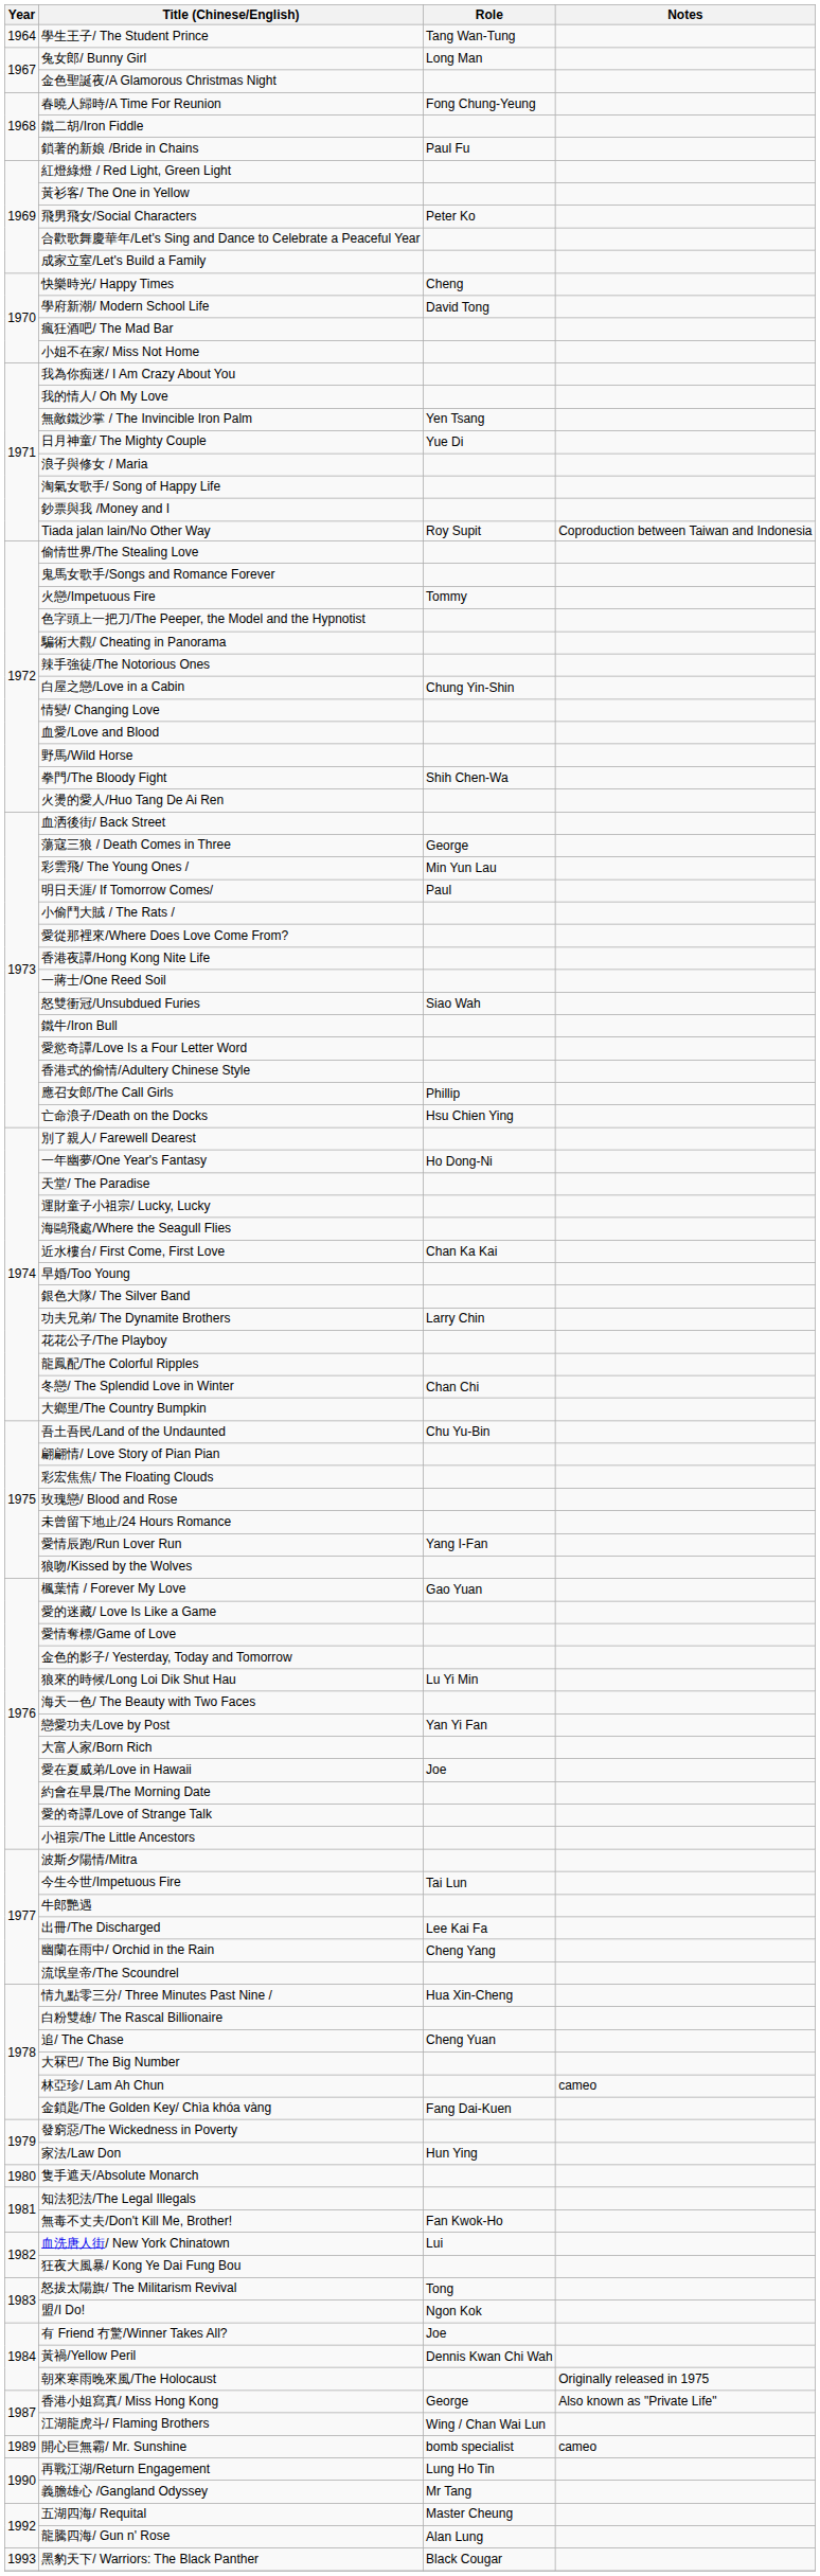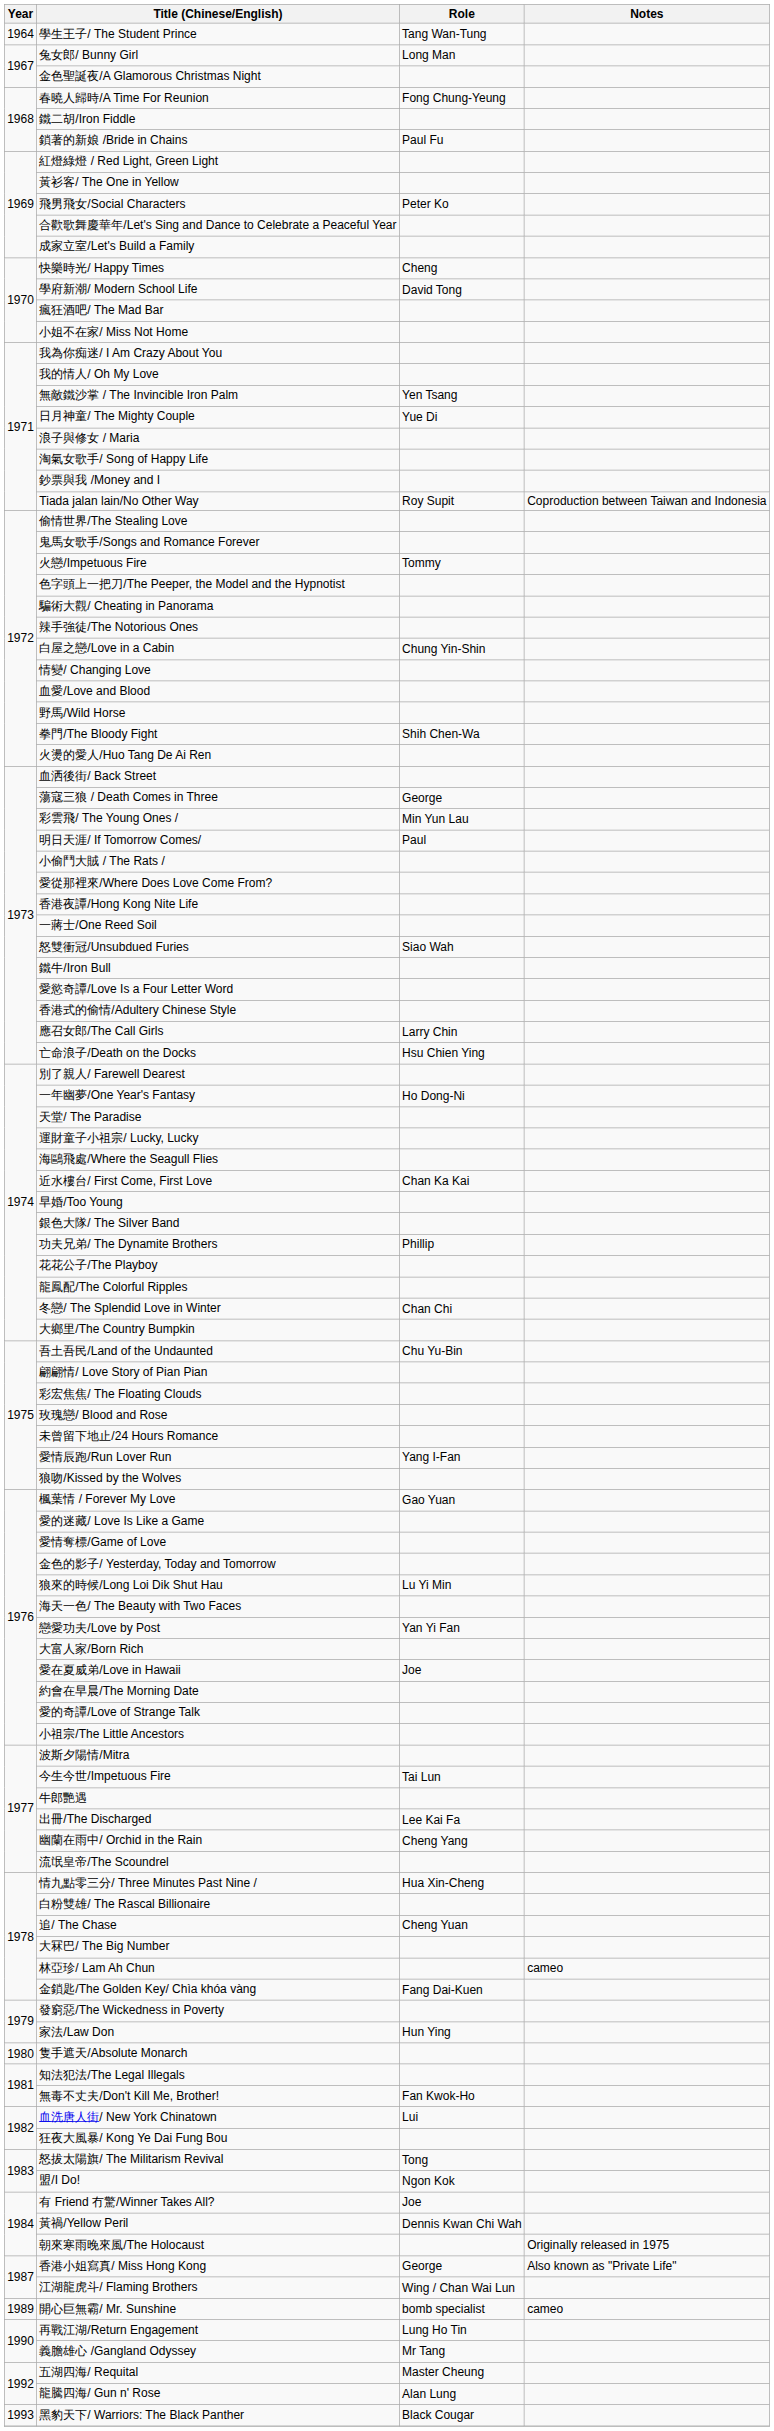 <table class="wikitable sortable">
 <tr>
 <th>Year</th>
 <th>Title (Chinese/English)</th>
 <th>Role</th>
 <th class="unsortable">Notes</th>
 </tr>
 <tr>
 <td rowspan=1>1964</td>
 <td>學生王子/ The Student Prince</td>
 <td>Tang Wan-Tung</td>
 <td></td>
 </tr>
 <tr>
 <td rowspan=2>1967</td>
 <td>兔女郎/ Bunny Girl</td>
 <td>Long Man</td>
 <td></td>
 </tr>
 <tr>
 <td>金色聖誕夜/A Glamorous Christmas Night</td>
 <td></td>
 <td></td>
 </tr>
 <tr>
 <td rowspan=3>1968</td>
 <td>春曉人歸時/A Time For Reunion</td>
 <td>Fong Chung-Yeung</td>
 <td></td>
 </tr>
 <tr>
 <td>鐵二胡/Iron Fiddle</td>
 <td></td>
 <td></td>
 </tr>
 <tr>
 <td>鎖著的新娘 /Bride in Chains</td>
 <td>Paul Fu</td>
 <td></td>
 </tr>
 <tr>
 <td rowspan=5>1969</td>
 <td>紅燈綠燈 / Red Light, Green Light</td>
 <td></td>
 <td></td>
 </tr>
 <tr>
 <td>黃衫客/ The One in Yellow</td>
 <td></td>
 <td></td>
 </tr>
 <tr>
 <td>飛男飛女/Social Characters</td>
 <td>Peter Ko</td>
 <td></td>
 </tr>
 <tr>
 <td>合歡歌舞慶華年/Let's Sing and Dance to Celebrate a Peaceful Year</td>
 <td></td>
 <td></td>
 </tr>
 <tr>
 <td>成家立室/Let's Build a Family</td>
 <td></td>
 <td></td>
 </tr>
 <tr>
 <td rowspan=4>1970</td>
 <td>快樂時光/ Happy Times</td>
 <td>Cheng</td>
 <td></td>
 </tr>
 <tr>
 <td>學府新潮/ Modern School Life</td>
 <td>David Tong</td>
 <td></td>
 </tr>
 <tr>
 <td>瘋狂酒吧/ The Mad Bar</td>
 <td></td>
 <td></td>
 </tr>
 <tr>
 <td>小姐不在家/ Miss Not Home</td>
 <td></td>
 <td></td>
 </tr>
 <tr>
 <td rowspan=8>1971</td>
 <td>我為你痴迷/ I Am Crazy About You</td>
 <td></td>
 <td></td>
 </tr>
 <tr>
 <td>我的情人/ Oh My Love</td>
 <td></td>
 <td></td>
 </tr>
 <tr>
 <td>無敵鐵沙掌 / The Invincible Iron Palm</td>
 <td>Yen Tsang</td>
 <td></td>
 </tr>
 <tr>
 <td>日月神童/ The Mighty Couple</td>
 <td>Yue Di</td>
 <td></td>
 </tr>
 <tr>
 <td>浪子與修女 / Maria</td>
 <td></td>
 <td></td>
 </tr>
 <tr>
 <td>淘氣女歌手/ Song of Happy Life</td>
 <td></td>
 <td></td>
 </tr>
 <tr>
 <td>鈔票與我 /Money and I</td>
 <td></td>
 <td></td>
 </tr>
 <tr>
 <td>Tiada jalan lain/No Other Way</td>
 <td>Roy Supit</td>
 <td>Coproduction between Taiwan and Indonesia</td>
 </tr>
 <tr>
 <td rowspan=12>1972</td>
 <td>偷情世界/The Stealing Love</td>
 <td></td>
 <td></td>
 </tr>
 <tr>
 <td>鬼馬女歌手/Songs and Romance Forever</td>
 <td></td>
 <td></td>
 </tr>
 <tr>
 <td>火戀/Impetuous Fire</td>
 <td>Tommy</td>
 <td></td>
 </tr>
 <tr>
 <td>色字頭上一把刀/The Peeper, the Model and the Hypnotist</td>
 <td></td>
 <td></td>
 </tr>
 <tr>
 <td>騙術大觀/ Cheating in Panorama</td>
 <td></td>
 <td></td>
 </tr>
 <tr>
 <td>辣手強徒/The Notorious Ones</td>
 <td></td>
 <td></td>
 </tr>
 <tr>
 <td>白屋之戀/Love in a Cabin</td>
 <td>Chung Yin-Shin</td>
 <td></td>
 </tr>
 <tr>
 <td>情變/ Changing Love</td>
 <td></td>
 <td></td>
 </tr>
 <tr>
 <td>血愛/Love and Blood</td>
 <td></td>
 <td></td>
 </tr>
 <tr>
 <td>野馬/Wild Horse</td>
 <td></td>
 <td></td>
 </tr>
 <tr>
 <td>拳門/The Bloody Fight</td>
 <td>Shih Chen-Wa</td>
 <td></td>
 </tr>
 <tr>
 <td>火燙的愛人/Huo Tang De Ai Ren</td>
 <td></td>
 <td></td>
 </tr>
 <tr>
 <td rowspan=14>1973</td>
 <td>血洒後街/ Back Street</td>
 <td></td>
 <td></td>
 </tr>
 <tr>
 <td>蕩寇三狼 / Death Comes in Three</td>
 <td>George</td>
 <td></td>
 </tr>
 <tr>
 <td>彩雲飛/ The Young Ones /</td>
 <td>Min Yun Lau</td>
 <td></td>
 </tr>
 <tr>
 <td>明日天涯/ If Tomorrow Comes/</td>
 <td>Paul</td>
 <td></td>
 </tr>
 <tr>
 <td>小偷鬥大賊 / The Rats /</td>
 <td></td>
 <td></td>
 </tr>
 <tr>
 <td>愛從那裡來/Where Does Love Come From?</td>
 <td></td>
 <td></td>
 </tr>
 <tr>
 <td>香港夜譚/Hong Kong Nite Life</td>
 <td></td>
 <td></td>
 </tr>
 <tr>
 <td>一蔣士/One Reed Soil</td>
 <td></td>
 <td></td>
 </tr>
 <tr>
 <td>怒雙衝冠/Unsubdued Furies</td>
 <td>Siao Wah</td>
 <td></td>
 </tr>
 <tr>
 <td>鐵牛/Iron Bull</td>
 <td></td>
 <td></td>
 </tr>
 <tr>
 <td>愛慾奇譚/Love Is a Four Letter Word</td>
 <td></td>
 <td></td>
 </tr>
 <tr>
 <td>香港式的偷情/Adultery Chinese Style</td>
 <td></td>
 <td></td>
 </tr>
 <tr>
 <td>應召女郎/The Call Girls</td>
-<td>Phillip</td>
+<td>Larry Chin</td>
 <td></td>
 </tr>
 <tr>
 <td>亡命浪子/Death on the Docks</td>
 <td>Hsu Chien Ying</td>
 <td></td>
 </tr>
 <tr>
 <td rowspan=13>1974</td>
 <td>別了親人/ Farewell Dearest</td>
 <td></td>
 <td></td>
 </tr>
 <tr>
 <td>一年幽夢/One Year's Fantasy</td>
 <td>Ho Dong-Ni</td>
 <td></td>
 </tr>
 <tr>
 <td>天堂/ The Paradise</td>
 <td></td>
 <td></td>
 </tr>
 <tr>
 <td>運財童子小祖宗/ Lucky, Lucky</td>
 <td></td>
 <td></td>
 </tr>
 <tr>
 <td>海鷗飛處/Where the Seagull Flies</td>
 <td></td>
 <td></td>
 </tr>
 <tr>
 <td>近水樓台/ First Come, First Love</td>
 <td>Chan Ka Kai</td>
 <td></td>
 </tr>
 <tr>
 <td>早婚/Too Young</td>
 <td></td>
 <td></td>
 </tr>
 <tr>
 <td>銀色大隊/ The Silver Band</td>
 <td></td>
 <td></td>
 </tr>
 <tr>
 <td>功夫兄弟/ The Dynamite Brothers</td>
-<td>Larry Chin</td>
+<td>Phillip</td>
 <td></td>
 </tr>
 <tr>
 <td>花花公子/The Playboy</td>
 <td></td>
 <td></td>
 </tr>
 <tr>
 <td>龍鳳配/The Colorful Ripples</td>
 <td></td>
 <td></td>
 </tr>
 <tr>
 <td>冬戀/ The Splendid Love in Winter</td>
 <td>Chan Chi</td>
 <td></td>
 </tr>
 <tr>
 <td>大鄉里/The Country Bumpkin</td>
 <td></td>
 <td></td>
 </tr>
 <tr>
 <td rowspan=7>1975</td>
 <td>吾土吾民/Land of the Undaunted</td>
 <td>Chu Yu-Bin</td>
 <td></td>
 </tr>
 <tr>
 <td>翩翩情/ Love Story of Pian Pian</td>
 <td></td>
 <td></td>
 </tr>
 <tr>
 <td>彩宏焦焦/ The Floating Clouds</td>
 <td></td>
 <td></td>
 </tr>
 <tr>
 <td>玫瑰戀/ Blood and Rose</td>
 <td></td>
 <td></td>
 </tr>
 <tr>
 <td>未曾留下地止/24 Hours Romance</td>
 <td></td>
 <td></td>
 </tr>
 <tr>
 <td>愛情辰跑/Run Lover Run</td>
 <td>Yang I-Fan</td>
 <td></td>
 </tr>
 <tr>
 <td>狼吻/Kissed by the Wolves</td>
 <td></td>
 <td></td>
 </tr>
 <tr>
 <td rowspan=12>1976</td>
 <td>楓葉情 / Forever My Love</td>
 <td>Gao Yuan</td>
 <td></td>
 </tr>
 <tr>
 <td>愛的迷藏/ Love Is Like a Game</td>
 <td></td>
 <td></td>
 </tr>
 <tr>
 <td>愛情奪標/Game of Love</td>
 <td></td>
 <td></td>
 </tr>
 <tr>
 <td>金色的影子/ Yesterday, Today and Tomorrow</td>
 <td></td>
 <td></td>
 </tr>
 <tr>
 <td>狼來的時候/Long Loi Dik Shut Hau</td>
 <td>Lu Yi Min</td>
 <td></td>
 </tr>
 <tr>
 <td>海天一色/ The Beauty with Two Faces</td>
 <td></td>
 <td></td>
 </tr>
 <tr>
 <td>戀愛功夫/Love by Post</td>
 <td>Yan Yi Fan</td>
 <td></td>
 </tr>
 <tr>
 <td>大富人家/Born Rich</td>
 <td></td>
 <td></td>
 </tr>
 <tr>
 <td>愛在夏威弟/Love in Hawaii</td>
 <td>Joe</td>
 <td></td>
 </tr>
 <tr>
 <td>約會在早晨/The Morning Date</td>
 <td></td>
 <td></td>
 </tr>
 <tr>
 <td>愛的奇譚/Love of Strange Talk</td>
 <td></td>
 <td></td>
 </tr>
 <tr>
 <td>小祖宗/The Little Ancestors</td>
 <td></td>
 <td></td>
 </tr>
 <tr>
 <td rowspan=6>1977</td>
 <td>波斯夕陽情/Mitra</td>
 <td></td>
 <td></td>
 </tr>
 <tr>
 <td>今生今世/Impetuous Fire</td>
 <td>Tai Lun</td>
 <td></td>
 </tr>
 <tr>
 <td>牛郎艷遇</td>
 <td></td>
 <td></td>
 </tr>
 <tr>
 <td>出冊/The Discharged</td>
 <td>Lee Kai Fa</td>
 <td></td>
 </tr>
 <tr>
 <td>幽蘭在雨中/ Orchid in the Rain</td>
 <td>Cheng Yang</td>
 <td></td>
 </tr>
 <tr>
 <td>流氓皇帝/The Scoundrel</td>
 <td></td>
 <td></td>
 </tr>
 <tr>
 <td rowspan=6>1978</td>
 <td>情九點零三分/ Three Minutes Past Nine /</td>
 <td>Hua Xin-Cheng</td>
 <td></td>
 </tr>
 <tr>
 <td>白粉雙雄/ The Rascal Billionaire</td>
 <td></td>
 <td></td>
 </tr>
 <tr>
 <td>追/ The Chase</td>
 <td>Cheng Yuan</td>
 <td></td>
 </tr>
 <tr>
 <td>大冧巴/ The Big Number</td>
 <td></td>
 <td></td>
 </tr>
 <tr>
 <td>林亞珍/ Lam Ah Chun</td>
 <td></td>
 <td>cameo</td>
 </tr>
 <tr>
 <td>金鎖匙/The Golden Key/ Chìa khóa vàng</td>
 <td>Fang Dai-Kuen</td>
 <td></td>
 </tr>
 <tr>
 <td rowspan=2>1979</td>
 <td>發窮惡/The Wickedness in Poverty</td>
 <td></td>
 <td></td>
 </tr>
 <tr>
 <td>家法/Law Don</td>
 <td>Hun Ying</td>
 <td></td>
 </tr>
 <tr>
 <td rowspan=1>1980</td>
 <td>隻手遮天/Absolute Monarch</td>
 <td></td>
 <td></td>
 </tr>
 <tr>
 <td rowspan=2>1981</td>
 <td>知法犯法/The Legal Illegals</td>
 <td></td>
 <td></td>
 </tr>
 <tr>
 <td>無毒不丈夫/Don't Kill Me, Brother!</td>
 <td>Fan Kwok-Ho</td>
 <td></td>
 </tr>
 <tr>
 <td rowspan=2>1982</td>
 <td><a href='#'>血洗唐人街</a>/ New York Chinatown</td>
 <td>Lui</td>
 <td></td>
 </tr>
 <tr>
 <td>狂夜大風暴/ Kong Ye Dai Fung Bou</td>
 <td></td>
 <td></td>
 </tr>
 <tr>
 <td rowspan=2>1983</td>
 <td>怒拔太陽旗/ The Militarism Revival</td>
 <td>Tong</td>
 <td></td>
 </tr>
 <tr>
 <td>盟/I Do!</td>
 <td>Ngon Kok</td>
 <td></td>
 </tr>
 <tr>
 <td rowspan=3>1984</td>
 <td>有 Friend 冇驚/Winner Takes All?</td>
 <td>Joe</td>
 <td></td>
 </tr>
 <tr>
 <td>黃禍/Yellow Peril</td>
 <td>Dennis Kwan Chi Wah</td>
 <td></td>
 </tr>
 <tr>
 <td>朝來寒雨晚來風/The Holocaust</td>
 <td></td>
 <td>Originally released in 1975</td>
 </tr>
 <tr>
 <td rowspan=2>1987</td>
 <td>香港小姐寫真/ Miss Hong Kong</td>
 <td>George</td>
 <td>Also known as "Private Life"</td>
 </tr>
 <tr>
 <td>江湖龍虎斗/ Flaming Brothers</td>
 <td>Wing / Chan Wai Lun</td>
 <td></td>
 </tr>
 <tr>
 <td rowspan=1>1989</td>
 <td>開心巨無霸/ Mr. Sunshine</td>
 <td>bomb specialist</td>
 <td>cameo</td>
 </tr>
 <tr>
 <td rowspan=2>1990</td>
 <td>再戰江湖/Return Engagement</td>
 <td>Lung Ho Tin</td>
 <td></td>
 </tr>
 <tr>
 <td>義膽雄心 /Gangland Odyssey</td>
 <td>Mr Tang</td>
 <td></td>
 </tr>
 <tr>
 <td rowspan=2>1992</td>
 <td>五湖四海/ Requital</td>
 <td>Master Cheung</td>
 <td></td>
 </tr>
 <tr>
 <td>龍騰四海/ Gun n' Rose</td>
 <td>Alan Lung</td>
 <td></td>
 </tr>
 <tr>
 <td rowspan=1>1993</td>
 <td>黑豹天下/ Warriors: The Black Panther</td>
 <td>Black Cougar</td>
 <td></td>
 </tr>
 <tr>
 </tr>
 </table>
